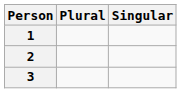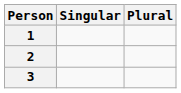 <table class="wikitable">
 <tr>
 <th>Person</th>
+<th>Singular</th>
 <th>Plural</th>
-<th>Singular</th>
 </tr>
 <tr>
 <th>1</th>
 <td></td>
 <td></td>
 </tr>
 <tr>
 <th>2</th>
 <td></td>
 <td></td>
 </tr>
 <tr>
 <th>3</th>
 <td></td>
 <td></td>
 </tr>
 </table>
